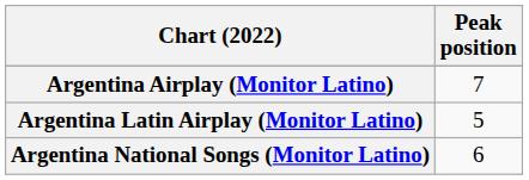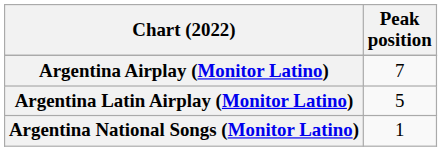 <table class="wikitable sortable plainrowheaders" style="text-align:center">
 <tr>
 <th scope="col">Chart (2022)</th>
 <th scope="col">Peak<br> position</th>
 </tr>
 <tr>
 </tr>
 <tr>
 <th scope="row">Argentina Airplay (<a href='#'>Monitor Latino</a>)</th>
 <td>7</td>
 </tr>
 <tr>
 <th scope="row">Argentina Latin Airplay (<a href='#'>Monitor Latino</a>)</th>
 <td>5</td>
 </tr>
 <tr>
 <th scope="row">Argentina National Songs (<a href='#'>Monitor Latino</a>)</th>
-<td>6</td>
+<td>1</td>
 </tr>
 </table>
